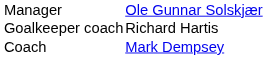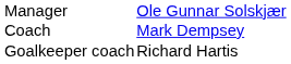 <table cellspacing="0" cellspacing="2">
 <tr>
 <td>Manager</td>
 <td><a href='#'>Ole Gunnar Solskjær</a></td>
 </tr>
 <tr>
+<td>Coach</td>
+<td><a href='#'>Mark Dempsey</a></td>
+</tr>
+<tr>
 <td>Goalkeeper coach</td>
 <td>Richard Hartis</td>
 </tr>
-<tr>
-<td>Coach</td>
-<td><a href='#'>Mark Dempsey</a></td>
-</tr>
 </table>
